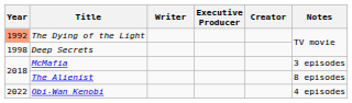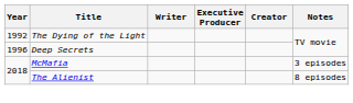 <table class="wikitable">
 <tr>
 <th>Year</th>
 <th>Title</th>
 <th width=65>Writer</th>
 <th width=65>Executive<br>Producer</th>
 <th width=65>Creator</th>
 <th>Notes</th>
 </tr>
 <tr>
-<td style="background: lightsalmon;">1992</td>
+<td>1992</td>
 <td><em>The Dying of the Light</em></td>
 <td></td>
 <td></td>
 <td></td>
 <td rowspan=2>TV movie</td>
 </tr>
 <tr>
-<td>1998</td>
+<td>1996</td>
 <td><em>Deep Secrets</em></td>
 <td></td>
 <td></td>
 <td></td>
 </tr>
 <tr>
 <td rowspan="2">2018</td>
 <td><em><a href='#'>McMafia</a></em></td>
 <td></td>
 <td></td>
 <td></td>
 <td>3 episodes</td>
 </tr>
 <tr>
 <td><em><a href='#'>The Alienist</a></em></td>
 <td></td>
 <td></td>
 <td></td>
 <td>8 episodes</td>
 </tr>
-<tr>
-<td>2022</td>
-<td><em><a href='#'>Obi-Wan Kenobi</a></em></td>
-<td></td>
-<td></td>
-<td></td>
-<td>4 episodes</td>
-</tr>
 </table>
